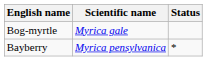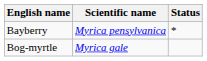 <table class="wikitable" |>
 <tr>
 <th>English name</th>
 <th>Scientific name</th>
 <th>Status</th>
 </tr>
 <tr>
+<td>Bayberry</td>
+<td><em><a href='#'>Myrica pensylvanica</a></em></td>
+<td>*</td>
+</tr>
+<tr>
 <td>Bog-myrtle</td>
 <td><em><a href='#'>Myrica gale</a></em></td>
 <td></td>
 </tr>
-<tr>
-<td>Bayberry</td>
-<td><em><a href='#'>Myrica pensylvanica</a></em></td>
-<td>*</td>
-</tr>
 </table>
